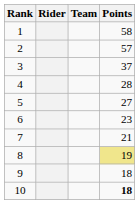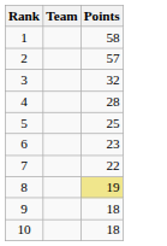 <table class="wikitable plainrowheaders">
 <tr>
 <th scope="col">Rank</th>
-<th scope="col">Rider</th>
 <th scope="col">Team</th>
 <th scope="col">Points</th>
 </tr>
 <tr>
 <td style="text-align:center;">1</td>
-<th scope="row"> </th>
 <td></td>
 <td style="text-align:right;">58</td>
 </tr>
 <tr>
 <td style="text-align:center;">2</td>
-<th scope="row"></th>
 <td></td>
 <td style="text-align:right;">57</td>
 </tr>
 <tr>
 <td style="text-align:center;">3</td>
-<th scope="row"></th>
 <td></td>
-<td style="text-align:right;">37</td>
+<td style="text-align:right;">32</td>
 </tr>
 <tr>
 <td style="text-align:center;">4</td>
-<th scope="row"></th>
 <td></td>
 <td style="text-align:right;">28</td>
 </tr>
 <tr>
 <td style="text-align:center;">5</td>
-<th scope="row"> </th>
 <td></td>
-<td style="text-align:right;">27</td>
+<td style="text-align:right;">25</td>
 </tr>
 <tr>
 <td style="text-align:center;">6</td>
-<th scope="row"></th>
 <td></td>
 <td style="text-align:right;">23</td>
 </tr>
 <tr>
 <td style="text-align:center;">7</td>
-<th scope="row"></th>
 <td></td>
-<td style="text-align:right;">21</td>
+<td style="text-align:right;">22</td>
 </tr>
 <tr>
 <td style="text-align:center;">8</td>
-<th scope="row"></th>
 <td></td>
 <td style="background: khaki; text-align:right;">19</td>
 </tr>
 <tr>
 <td style="text-align:center;">9</td>
-<th scope="row"></th>
 <td></td>
 <td style="text-align:right;">18</td>
 </tr>
 <tr>
 <td style="text-align:center;">10</td>
-<th scope="row"></th>
 <td></td>
-<td style="text-align:right;"><strong>18</strong></td>
+<td style="text-align:right;">18</td>
 </tr>
 </table>
